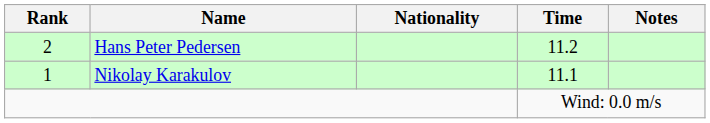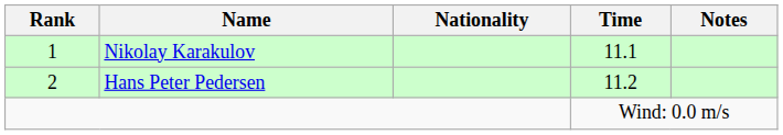 <table class="wikitable sortable" style="text-align:center;width: 50%">
 <tr>
 <th>Rank</th>
 <th>Name</th>
 <th>Nationality</th>
 <th>Time</th>
 <th>Notes</th>
 </tr>
 <tr bgcolor=ccffcc>
+<td>1</td>
+<td align=left><a href='#'>Nikolay Karakulov</a></td>
+<td align=left></td>
+<td>11.1</td>
+<td></td>
+</tr>
+<tr bgcolor=ccffcc>
 <td>2</td>
 <td align=left><a href='#'>Hans Peter Pedersen</a></td>
 <td align=left></td>
 <td>11.2</td>
-<td></td>
-</tr>
-<tr bgcolor=ccffcc>
-<td>1</td>
-<td align=left><a href='#'>Nikolay Karakulov</a></td>
-<td align=left></td>
-<td>11.1</td>
 <td></td>
 </tr>
 <tr>
 <td colspan="3"></td>
 <td colspan="2">Wind: 0.0 m/s</td>
 </tr>
 </table>
